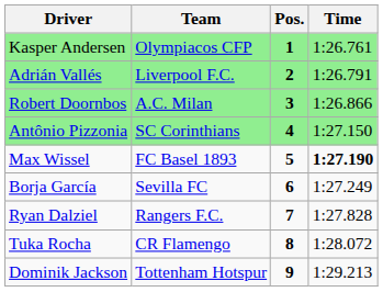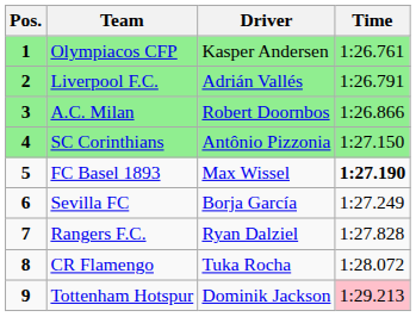 <table class=wikitable style="font-size:95%">
 <tr>
+<th>Pos.</th>
+<th>Team</th>
 <th>Driver</th>
-<th>Team</th>
-<th>Pos.</th>
 <th>Time</th>
 </tr>
 <tr style="background:lightgreen;">
+<td align="center"><strong>1</strong></td>
+<td> <a href='#'>Olympiacos CFP</a></td>
 <td> Kasper Andersen</td>
-<td> <a href='#'>Olympiacos CFP</a></td>
-<td align="center"><strong>1</strong></td>
 <td>1:26.761</td>
 </tr>
 <tr style="background:lightgreen;">
+<td align="center"><strong>2</strong></td>
+<td> <a href='#'>Liverpool F.C.</a></td>
 <td> <a href='#'>Adrián Vallés</a></td>
-<td> <a href='#'>Liverpool F.C.</a></td>
-<td align="center"><strong>2</strong></td>
 <td>1:26.791</td>
 </tr>
 <tr style="background:lightgreen;">
+<td align="center"><strong>3</strong></td>
+<td> <a href='#'>A.C. Milan</a></td>
 <td> <a href='#'>Robert Doornbos</a></td>
-<td> <a href='#'>A.C. Milan</a></td>
-<td align="center"><strong>3</strong></td>
 <td>1:26.866</td>
 </tr>
 <tr style="background:lightgreen;">
+<td align="center"><strong>4</strong></td>
+<td> <a href='#'>SC Corinthians</a></td>
 <td> <a href='#'>Antônio Pizzonia</a></td>
-<td> <a href='#'>SC Corinthians</a></td>
-<td align="center"><strong>4</strong></td>
 <td>1:27.150</td>
 </tr>
 <tr>
+<td align="center"><strong>5</strong></td>
+<td> <a href='#'>FC Basel 1893</a></td>
 <td> <a href='#'>Max Wissel</a></td>
-<td> <a href='#'>FC Basel 1893</a></td>
-<td align="center"><strong>5</strong></td>
 <td><strong>1:27.190</strong></td>
 </tr>
 <tr>
+<td align="center"><strong>6</strong></td>
+<td> <a href='#'>Sevilla FC</a></td>
 <td> <a href='#'>Borja García</a></td>
-<td> <a href='#'>Sevilla FC</a></td>
-<td align="center"><strong>6</strong></td>
 <td>1:27.249</td>
 </tr>
 <tr>
+<td align="center"><strong>7</strong></td>
+<td> <a href='#'>Rangers F.C.</a></td>
 <td> <a href='#'>Ryan Dalziel</a></td>
-<td> <a href='#'>Rangers F.C.</a></td>
-<td align="center"><strong>7</strong></td>
 <td>1:27.828</td>
 </tr>
 <tr>
+<td align="center"><strong>8</strong></td>
+<td> <a href='#'>CR Flamengo</a></td>
 <td> <a href='#'>Tuka Rocha</a></td>
-<td> <a href='#'>CR Flamengo</a></td>
-<td align="center"><strong>8</strong></td>
 <td>1:28.072</td>
 </tr>
 <tr>
+<td align="center"><strong>9</strong></td>
+<td> <a href='#'>Tottenham Hotspur</a></td>
 <td> <a href='#'>Dominik Jackson</a></td>
-<td> <a href='#'>Tottenham Hotspur</a></td>
-<td align="center"><strong>9</strong></td>
-<td>1:29.213</td>
+<td style="background: pink;">1:29.213</td>
 </tr>
 </table>
